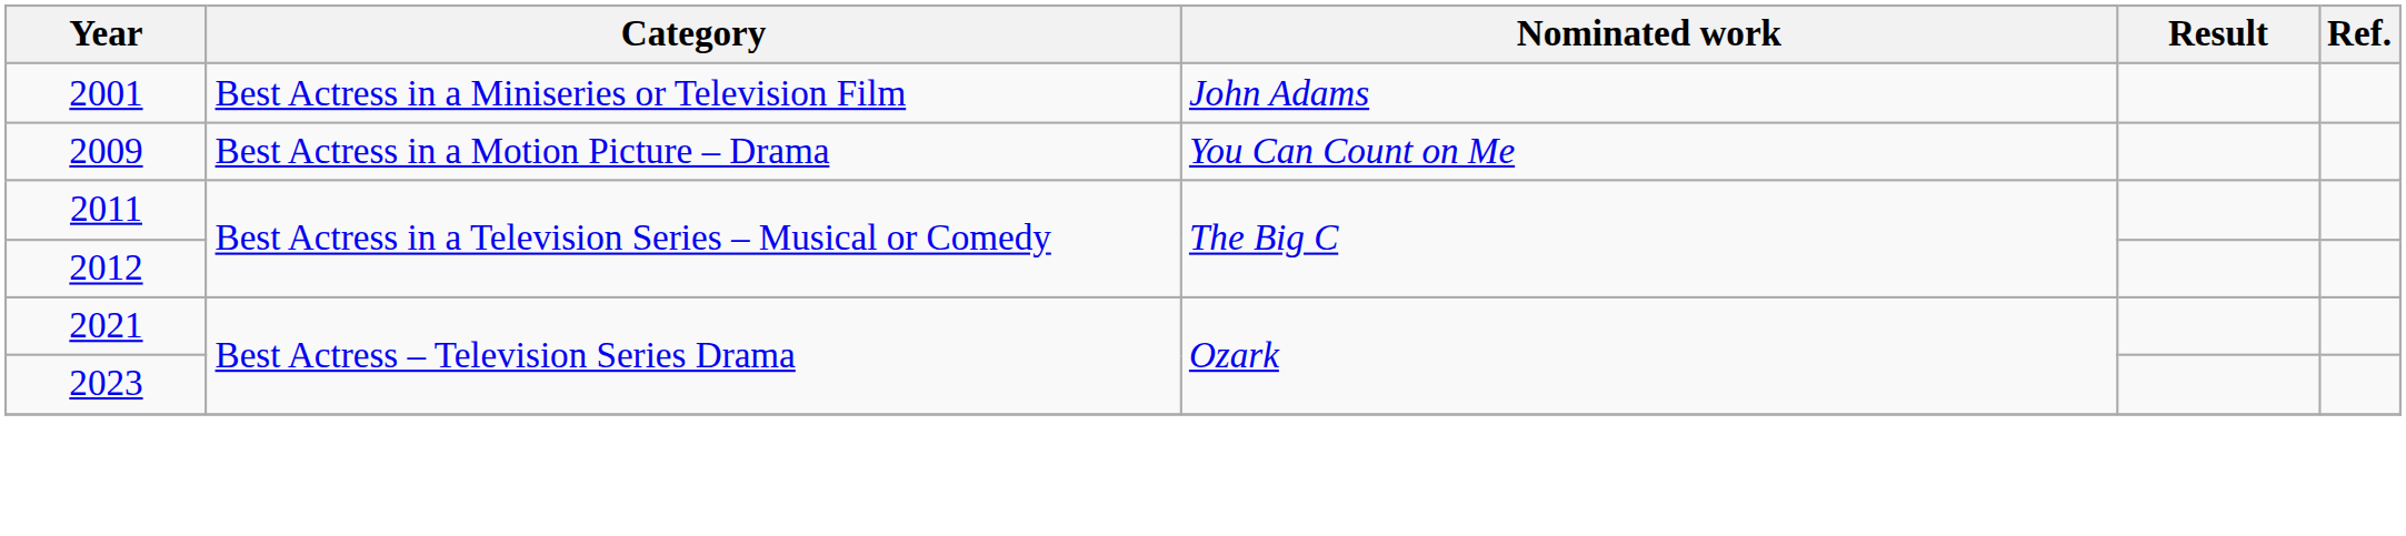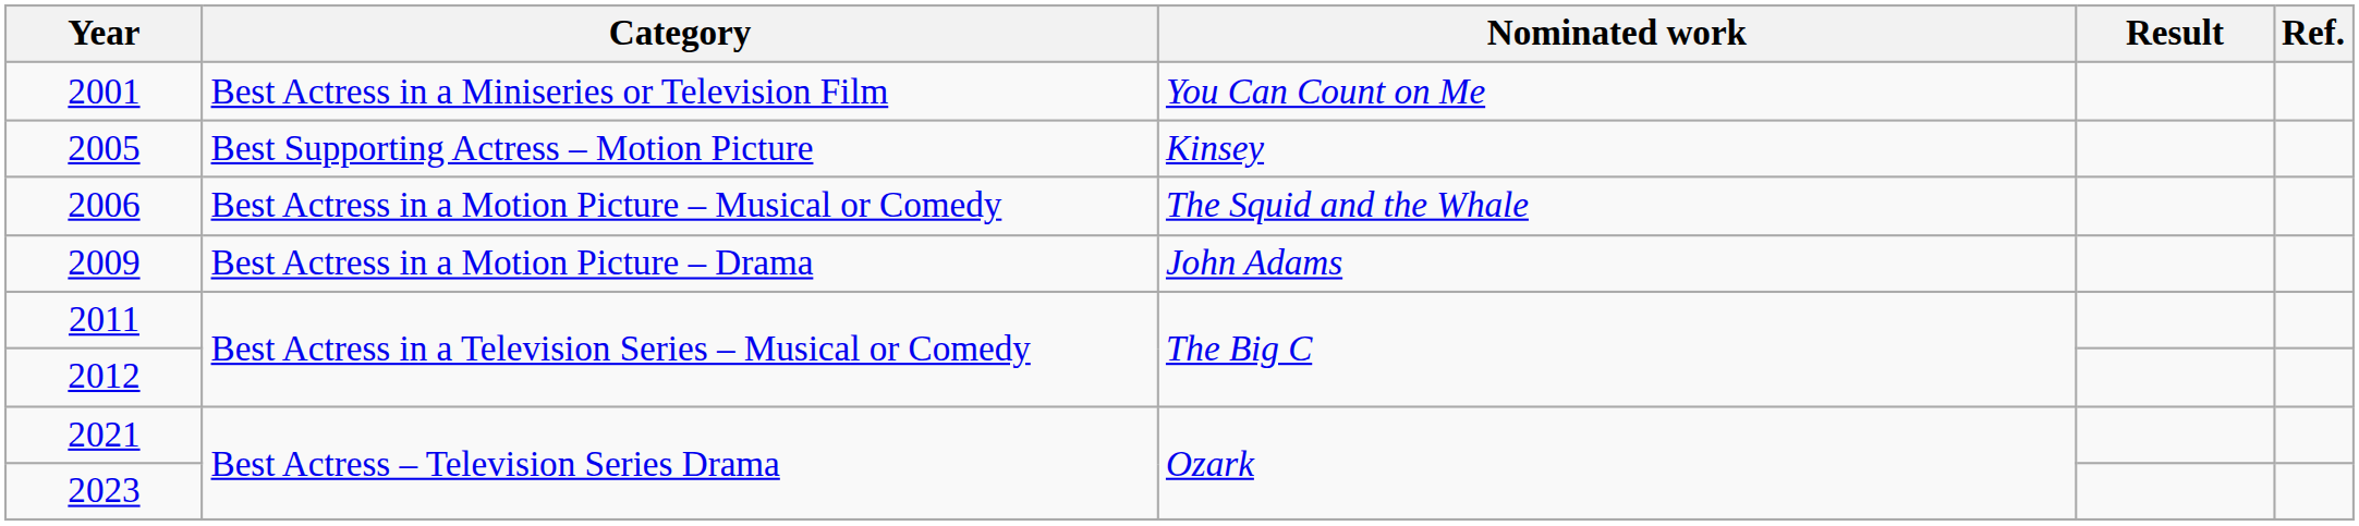 <table class=wikitable>
 <tr>
 <th scope="col" style="width:5em;">Year</th>
 <th scope="col" style="width:26em;">Category</th>
 <th scope="col" style="width:25em;">Nominated work</th>
 <th scope="col" style="width:5em;">Result</th>
 <th>Ref.</th>
 </tr>
 <tr>
 <td style="text-align:center;"><a href='#'>2001</a></td>
 <td><a href='#'>Best Actress in a Miniseries or Television Film</a></td>
-<td><em><a href='#'>John Adams</a></em></td>
+<td><em><a href='#'>You Can Count on Me</a></em></td>
+<td></td>
+<td style="text-align:center;"></td>
+</tr>
+<tr>
+<td style="text-align:center;"><a href='#'>2005</a></td>
+<td><a href='#'>Best Supporting Actress – Motion Picture</a></td>
+<td><em><a href='#'>Kinsey</a></em></td>
+<td></td>
+<td style="text-align:center;"></td>
+</tr>
+<tr>
+<td style="text-align:center;"><a href='#'>2006</a></td>
+<td><a href='#'>Best Actress in a Motion Picture – Musical or Comedy</a></td>
+<td><em><a href='#'>The Squid and the Whale</a></em></td>
 <td></td>
 <td style="text-align:center;"></td>
 </tr>
 <tr>
 <td style="text-align:center;"><a href='#'>2009</a></td>
 <td><a href='#'>Best Actress in a Motion Picture – Drama</a></td>
-<td><em><a href='#'>You Can Count on Me</a></em></td>
+<td><em><a href='#'>John Adams</a></em></td>
 <td></td>
 <td style="text-align:center;"></td>
 </tr>
 <tr>
 <td style="text-align:center;"><a href='#'>2011</a></td>
 <td rowspan=2><a href='#'>Best Actress in a Television Series – Musical or Comedy</a></td>
 <td rowspan=2><em><a href='#'>The Big C</a></em></td>
 <td></td>
 <td style="text-align:center;"></td>
 </tr>
 <tr>
 <td style="text-align:center;"><a href='#'>2012</a></td>
 <td></td>
 <td style="text-align:center;"></td>
 </tr>
 <tr>
 <td style="text-align:center;"><a href='#'>2021</a></td>
 <td rowspan=2><a href='#'>Best Actress – Television Series Drama</a></td>
 <td rowspan=2><em><a href='#'>Ozark</a></em></td>
 <td></td>
 <td style="text-align:center;"></td>
 </tr>
 <tr>
 <td style="text-align:center;"><a href='#'>2023</a></td>
 <td></td>
 <td style="text-align:center;"></td>
 </tr>
 <tr>
 </tr>
 </table>
